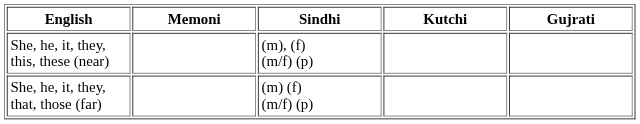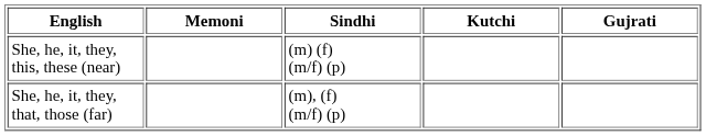 <table border="1" cellpadding="3">
 <tr>
 <th width="125">English</th>
 <th width="125">Memoni</th>
 <th width="125">Sindhi</th>
 <th width="125">Kutchi</th>
 <th width="125">Gujrati</th>
 </tr>
 <tr>
 <td>She, he, it, they, this, these (near)</td>
 <td></td>
-<td> (m),  (f)<br> (m/f) (p)<br></td>
+<td> (m)  (f)<br> (m/f) (p)<br></td>
 <td></td>
 <td></td>
 </tr>
 <tr>
 <td>She, he, it, they, that, those (far)</td>
 <td></td>
-<td> (m)  (f)<br> (m/f) (p)<br></td>
+<td> (m),  (f)<br> (m/f) (p)<br></td>
 <td></td>
 <td></td>
 </tr>
 </table>
